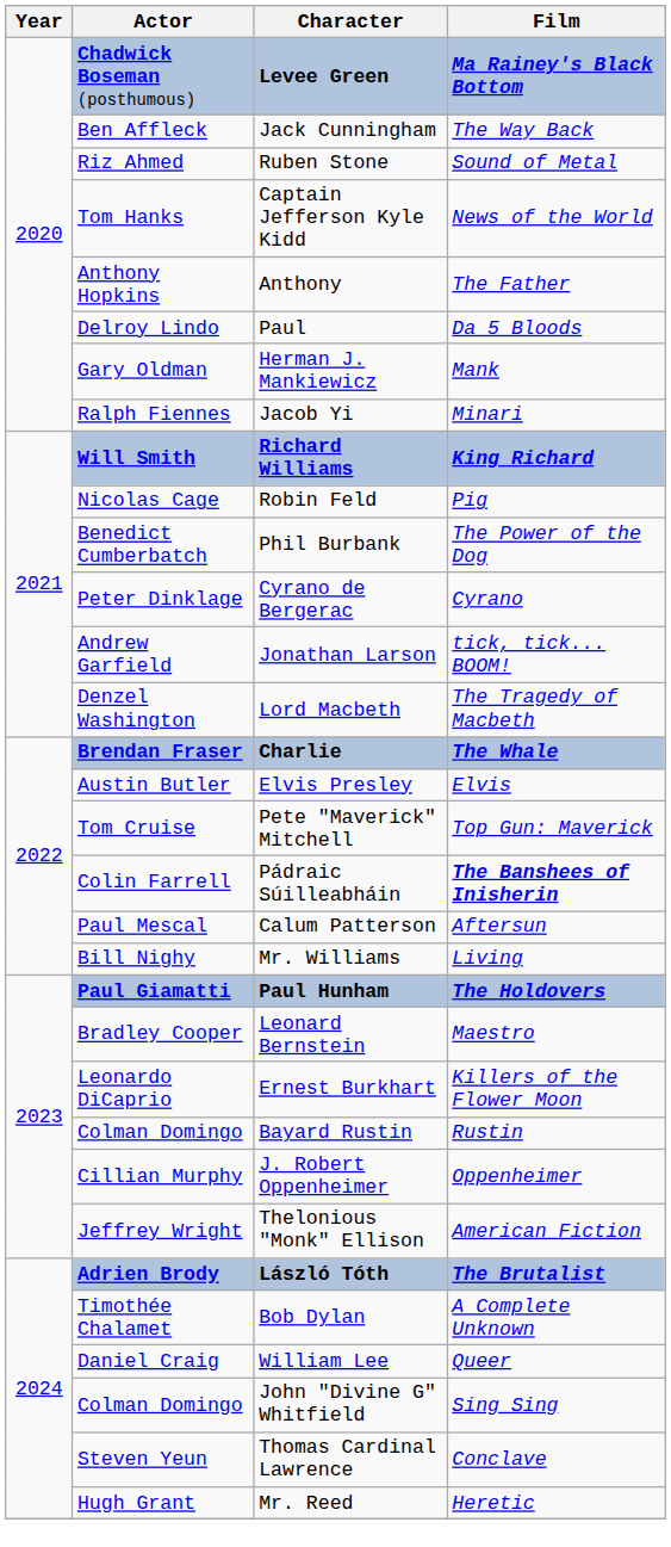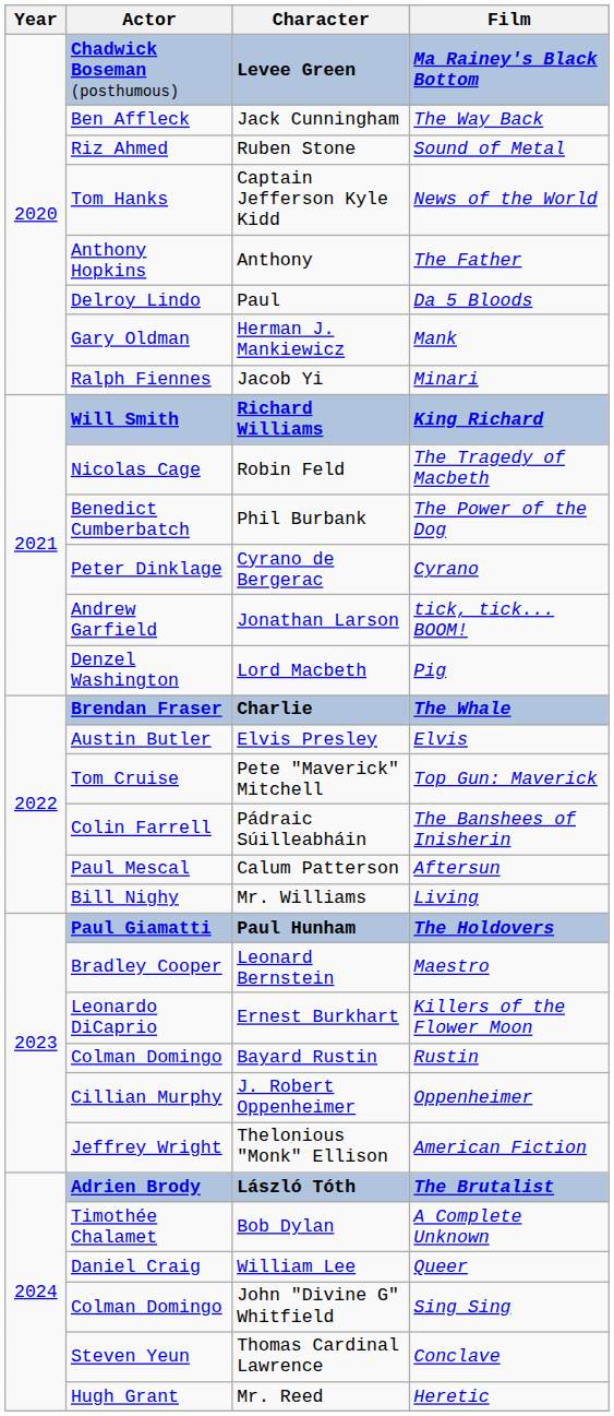 <table class="wikitable" width="70%">
 <tr style="background:#bebebe;">
 <th style="width:5%;">Year</th>
 <th style="width:20%;">Actor</th>
 <th style="width:20%;">Character</th>
 <th style="width:25%;">Film</th>
 </tr>
 <tr>
 <td rowspan="8" style="text-align:center;"><a href='#'>2020</a><br></td>
 <td style="background:#B0C4DE;"><strong><a href='#'>Chadwick Boseman</a></strong> <small>(posthumous)</small></td>
 <td style="background:#B0C4DE;"><strong>Levee Green</strong></td>
 <td style="background:#B0C4DE;"><strong><em><a href='#'>Ma Rainey's Black Bottom</a></em></strong></td>
 </tr>
 <tr>
 <td><a href='#'>Ben Affleck</a></td>
 <td>Jack Cunningham</td>
 <td><em><a href='#'>The Way Back</a></em></td>
 </tr>
 <tr>
 <td><a href='#'>Riz Ahmed</a></td>
 <td>Ruben Stone</td>
 <td><em><a href='#'>Sound of Metal</a></em></td>
 </tr>
 <tr>
 <td><a href='#'>Tom Hanks</a></td>
 <td>Captain Jefferson Kyle Kidd</td>
 <td><em><a href='#'>News of the World</a></em></td>
 </tr>
 <tr>
 <td><a href='#'>Anthony Hopkins</a></td>
 <td>Anthony</td>
 <td><em><a href='#'>The Father</a></em></td>
 </tr>
 <tr>
 <td><a href='#'>Delroy Lindo</a></td>
 <td>Paul</td>
 <td><em><a href='#'>Da 5 Bloods</a></em></td>
 </tr>
 <tr>
 <td><a href='#'>Gary Oldman</a></td>
 <td><a href='#'>Herman J. Mankiewicz</a></td>
 <td><em><a href='#'>Mank</a></em></td>
 </tr>
 <tr>
 <td><a href='#'>Ralph Fiennes</a></td>
 <td>Jacob Yi</td>
 <td><em><a href='#'>Minari</a></em></td>
 </tr>
 <tr>
 <td rowspan="6" style="text-align:center;"><a href='#'>2021</a><br></td>
 <td style="background:#B0C4DE;"><strong><a href='#'>Will Smith</a></strong></td>
 <td style="background:#B0C4DE;"><strong><a href='#'>Richard Williams</a></strong></td>
 <td style="background:#B0C4DE;"><strong><em><a href='#'>King Richard</a></em></strong></td>
 </tr>
 <tr>
 <td><a href='#'>Nicolas Cage</a></td>
 <td>Robin Feld</td>
-<td><em><a href='#'>Pig</a></em></td>
+<td><em><a href='#'>The Tragedy of Macbeth</a></em></td>
 </tr>
 <tr>
 <td><a href='#'>Benedict Cumberbatch</a></td>
 <td>Phil Burbank</td>
 <td><em><a href='#'>The Power of the Dog</a></em></td>
 </tr>
 <tr>
 <td><a href='#'>Peter Dinklage</a></td>
 <td><a href='#'>Cyrano de Bergerac</a></td>
 <td><em><a href='#'>Cyrano</a></em></td>
 </tr>
 <tr>
 <td><a href='#'>Andrew Garfield</a></td>
 <td><a href='#'>Jonathan Larson</a></td>
 <td><em><a href='#'>tick, tick... BOOM!</a></em></td>
 </tr>
 <tr>
 <td><a href='#'>Denzel Washington</a></td>
 <td><a href='#'>Lord Macbeth</a></td>
-<td><em><a href='#'>The Tragedy of Macbeth</a></em></td>
+<td><em><a href='#'>Pig</a></em></td>
 </tr>
 <tr>
 <td rowspan="6" style="text-align:center;"><a href='#'>2022</a><br></td>
 <td style="background:#B0C4DE;"><strong><a href='#'>Brendan Fraser</a></strong></td>
 <td style="background:#B0C4DE;"><strong>Charlie</strong></td>
 <td style="background:#B0C4DE;"><strong><em><a href='#'>The Whale</a></em></strong></td>
 </tr>
 <tr>
 <td><a href='#'>Austin Butler</a></td>
 <td><a href='#'>Elvis Presley</a></td>
 <td><em><a href='#'>Elvis</a></em></td>
 </tr>
 <tr>
 <td><a href='#'>Tom Cruise</a></td>
 <td>Pete "Maverick" Mitchell</td>
 <td><em><a href='#'>Top Gun: Maverick</a></em></td>
 </tr>
 <tr>
 <td><a href='#'>Colin Farrell</a></td>
 <td>Pádraic Súilleabháin</td>
-<td><strong><em><a href='#'>The Banshees of Inisherin</a></em></strong></td>
+<td><em><a href='#'>The Banshees of Inisherin</a></em></td>
 </tr>
 <tr>
 <td><a href='#'>Paul Mescal</a></td>
 <td>Calum Patterson</td>
 <td><em><a href='#'>Aftersun</a></em></td>
 </tr>
 <tr>
 <td><a href='#'>Bill Nighy</a></td>
 <td>Mr. Williams</td>
 <td><em><a href='#'>Living</a></em></td>
 </tr>
 <tr>
 <td rowspan="6" style="text-align:center;"><a href='#'>2023</a></td>
 <td style="background:#B0C4DE;"><strong><a href='#'>Paul Giamatti</a></strong></td>
 <td style="background:#B0C4DE;"><strong>Paul Hunham</strong></td>
 <td style="background:#B0C4DE;"><strong><em><a href='#'>The Holdovers</a></em></strong></td>
 </tr>
 <tr>
 <td><a href='#'>Bradley Cooper</a></td>
 <td><a href='#'>Leonard Bernstein</a></td>
 <td><em><a href='#'>Maestro</a></em></td>
 </tr>
 <tr>
 <td><a href='#'>Leonardo DiCaprio</a></td>
 <td><a href='#'>Ernest Burkhart</a></td>
 <td><em><a href='#'>Killers of the Flower Moon</a></em></td>
 </tr>
 <tr>
 <td><a href='#'>Colman Domingo</a></td>
 <td><a href='#'>Bayard Rustin</a></td>
 <td><em><a href='#'>Rustin</a></em></td>
 </tr>
 <tr>
 <td><a href='#'>Cillian Murphy</a></td>
 <td><a href='#'>J. Robert Oppenheimer</a></td>
 <td><em><a href='#'>Oppenheimer</a></em></td>
 </tr>
 <tr>
 <td><a href='#'>Jeffrey Wright</a></td>
 <td>Thelonious "Monk" Ellison</td>
 <td><em><a href='#'>American Fiction</a></em></td>
 </tr>
 <tr>
 <td rowspan="6" style="text-align:center;"><a href='#'>2024</a></td>
 <td style="background:#B0C4DE;"><strong><a href='#'>Adrien Brody</a></strong></td>
 <td style="background:#B0C4DE;"><strong>László Tóth</strong></td>
 <td style="background:#B0C4DE;"><strong><em><a href='#'>The Brutalist</a></em></strong></td>
 </tr>
 <tr>
 <td><a href='#'>Timothée Chalamet</a></td>
 <td><a href='#'>Bob Dylan</a></td>
 <td><em><a href='#'>A Complete Unknown</a></em></td>
 </tr>
 <tr>
 <td><a href='#'>Daniel Craig</a></td>
 <td><a href='#'>William Lee</a></td>
 <td><em><a href='#'>Queer</a></em></td>
 </tr>
 <tr>
 <td><a href='#'>Colman Domingo</a></td>
 <td>John "Divine G" Whitfield</td>
 <td><em><a href='#'>Sing Sing</a></em></td>
 </tr>
 <tr>
 <td><a href='#'>Steven Yeun</a></td>
 <td>Thomas Cardinal Lawrence</td>
 <td><em><a href='#'>Conclave</a></em></td>
 </tr>
 <tr>
 <td><a href='#'>Hugh Grant</a></td>
 <td>Mr. Reed</td>
 <td><em><a href='#'>Heretic</a></em></td>
 </tr>
 <tr>
 </tr>
 </table>
